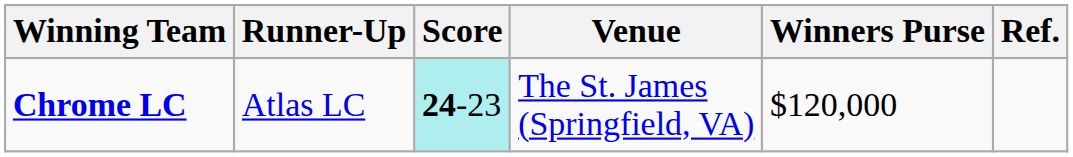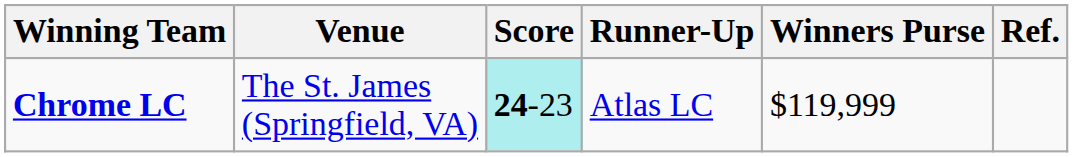 <table class="wikitable">
 <tr>
 <th>Winning Team</th>
+<th>Venue</th>
+<th>Score</th>
 <th>Runner-Up</th>
-<th>Score</th>
-<th>Venue</th>
 <th>Winners Purse</th>
 <th>Ref.</th>
 </tr>
 <tr>
 <td><a href='#'><strong>Chrome LC</strong></a></td>
+<td><a href='#'>The St. James</a><br><a href='#'>(Springfield, VA)</a></td>
+<td style="background: paleturquoise;"><strong>24</strong>-23</td>
 <td><a href='#'>Atlas LC</a></td>
-<td style="background: paleturquoise;"><strong>24</strong>-23</td>
-<td><a href='#'>The St. James</a><br><a href='#'>(Springfield, VA)</a></td>
-<td>$120,000</td>
+<td>$119,999</td>
 <td></td>
 </tr>
 </table>
